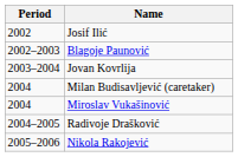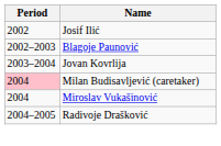 <table class="wikitable">
 <tr>
 <th width="75">Period</th>
 <th width="225">Name</th>
 </tr>
 <tr>
 <td>2002</td>
 <td> Josif Ilić</td>
 </tr>
 <tr>
 <td>2002–2003</td>
 <td> <a href='#'>Blagoje Paunović</a></td>
 </tr>
 <tr>
 <td>2003–2004</td>
 <td> Jovan Kovrlija</td>
 </tr>
 <tr>
-<td>2004</td>
+<td style="background: pink;">2004</td>
 <td> Milan Budisavljević (caretaker)</td>
 </tr>
 <tr>
 <td>2004</td>
 <td> <a href='#'>Miroslav Vukašinović</a></td>
 </tr>
 <tr>
 <td>2004–2005</td>
 <td> Radivoje Drašković</td>
 </tr>
-<tr>
-<td>2005–2006</td>
-<td> <a href='#'>Nikola Rakojević</a></td>
-</tr>
 </table>
